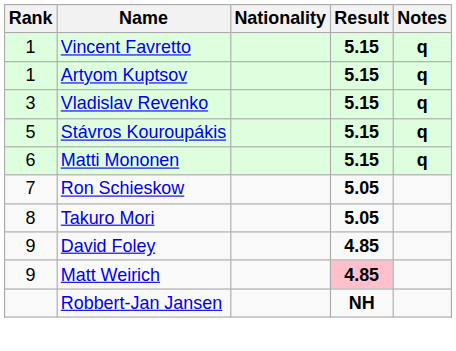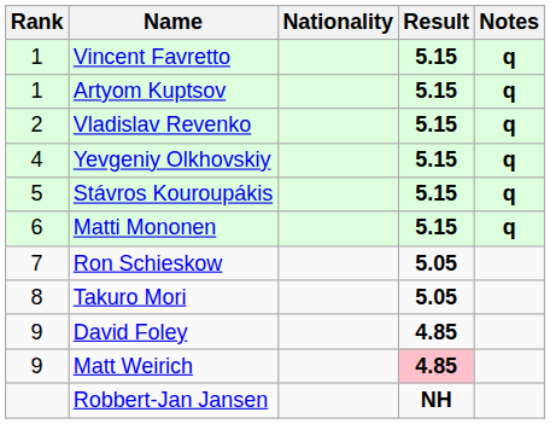 <table class="wikitable sortable" style="text-align:center">
 <tr>
 <th>Rank</th>
 <th>Name</th>
 <th>Nationality</th>
 <th>Result</th>
 <th>Notes</th>
 </tr>
 <tr bgcolor=ddffdd>
 <td>1</td>
 <td align=left><a href='#'>Vincent Favretto</a></td>
 <td align=left></td>
 <td><strong>5.15</strong></td>
 <td><strong>q</strong></td>
 </tr>
 <tr bgcolor=ddffdd>
 <td>1</td>
 <td align=left><a href='#'>Artyom Kuptsov</a></td>
 <td align=left></td>
 <td><strong>5.15</strong></td>
 <td><strong>q</strong></td>
 </tr>
 <tr bgcolor=ddffdd>
-<td>3</td>
+<td>2</td>
 <td align=left><a href='#'>Vladislav Revenko</a></td>
+<td align=left></td>
+<td><strong>5.15</strong></td>
+<td><strong>q</strong></td>
+</tr>
+<tr bgcolor=ddffdd>
+<td>4</td>
+<td align=left><a href='#'>Yevgeniy Olkhovskiy</a></td>
 <td align=left></td>
 <td><strong>5.15</strong></td>
 <td><strong>q</strong></td>
 </tr>
 <tr bgcolor=ddffdd>
 <td>5</td>
 <td align=left><a href='#'>Stávros Kouroupákis</a></td>
 <td align=left></td>
 <td><strong>5.15</strong></td>
 <td><strong>q</strong></td>
 </tr>
 <tr bgcolor=ddffdd>
 <td>6</td>
 <td align=left><a href='#'>Matti Mononen</a></td>
 <td align=left></td>
 <td><strong>5.15</strong></td>
 <td><strong>q</strong></td>
 </tr>
 <tr>
 <td>7</td>
 <td align=left><a href='#'>Ron Schieskow</a></td>
 <td align=left></td>
 <td><strong>5.05</strong></td>
 <td></td>
 </tr>
 <tr>
 <td>8</td>
 <td align=left><a href='#'>Takuro Mori</a></td>
 <td align=left></td>
 <td><strong>5.05</strong></td>
 <td></td>
 </tr>
 <tr>
 <td>9</td>
 <td align=left><a href='#'>David Foley</a></td>
 <td align=left></td>
 <td><strong>4.85</strong></td>
 <td></td>
 </tr>
 <tr>
 <td>9</td>
 <td align=left><a href='#'>Matt Weirich</a></td>
 <td align=left></td>
 <td style="background: pink;"><strong>4.85</strong></td>
 <td></td>
 </tr>
 <tr>
 <td></td>
 <td align=left><a href='#'>Robbert-Jan Jansen</a></td>
 <td align=left></td>
 <td><strong>NH</strong></td>
 <td></td>
 </tr>
 </table>
